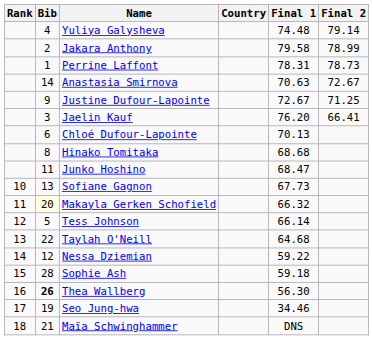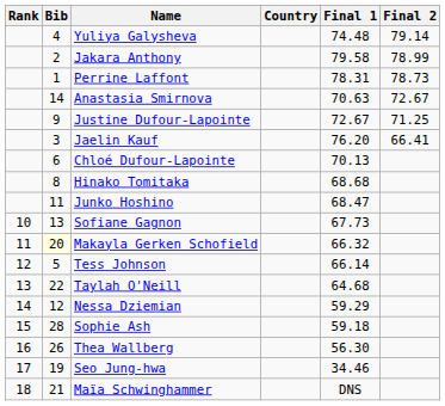 <table class="wikitable sortable" style="text-align:center">
 <tr>
 <th>Rank</th>
 <th>Bib</th>
 <th>Name</th>
 <th>Country</th>
 <th>Final 1</th>
 <th>Final 2</th>
 </tr>
 <tr>
 <td></td>
 <td>4</td>
 <td align=left><a href='#'>Yuliya Galysheva</a></td>
 <td align=left></td>
 <td>74.48</td>
 <td>79.14</td>
 </tr>
 <tr>
 <td></td>
 <td>2</td>
 <td align=left><a href='#'>Jakara Anthony</a></td>
 <td align=left></td>
 <td>79.58</td>
 <td>78.99</td>
 </tr>
 <tr>
 <td></td>
 <td>1</td>
 <td align=left><a href='#'>Perrine Laffont</a></td>
 <td align=left></td>
 <td>78.31</td>
 <td>78.73</td>
 </tr>
 <tr>
 <td></td>
 <td>14</td>
 <td align=left><a href='#'>Anastasia Smirnova</a></td>
 <td align=left></td>
 <td>70.63</td>
 <td>72.67</td>
 </tr>
 <tr>
 <td></td>
 <td>9</td>
 <td align=left><a href='#'>Justine Dufour-Lapointe</a></td>
 <td align=left></td>
 <td>72.67</td>
 <td>71.25</td>
 </tr>
 <tr>
 <td></td>
 <td>3</td>
 <td align=left><a href='#'>Jaelin Kauf</a></td>
 <td align=left></td>
 <td>76.20</td>
 <td>66.41</td>
 </tr>
 <tr>
 <td></td>
 <td>6</td>
 <td align=left><a href='#'>Chloé Dufour-Lapointe</a></td>
 <td align=left></td>
 <td>70.13</td>
 <td></td>
 </tr>
 <tr>
 <td></td>
 <td>8</td>
 <td align=left><a href='#'>Hinako Tomitaka</a></td>
 <td align=left></td>
 <td>68.68</td>
 <td></td>
 </tr>
 <tr>
 <td></td>
 <td>11</td>
 <td align=left><a href='#'>Junko Hoshino</a></td>
 <td align=left></td>
 <td>68.47</td>
 <td></td>
 </tr>
 <tr>
 <td>10</td>
 <td>13</td>
 <td align=left><a href='#'>Sofiane Gagnon</a></td>
 <td align=left></td>
 <td>67.73</td>
 <td></td>
 </tr>
 <tr>
 <td>11</td>
 <td style="background: lightyellow;">20</td>
 <td align=left><a href='#'>Makayla Gerken Schofield</a></td>
 <td align=left></td>
 <td>66.32</td>
 <td></td>
 </tr>
 <tr>
 <td>12</td>
 <td>5</td>
 <td align=left><a href='#'>Tess Johnson</a></td>
 <td align=left></td>
 <td>66.14</td>
 <td></td>
 </tr>
 <tr>
 <td>13</td>
 <td>22</td>
 <td align=left><a href='#'>Taylah O'Neill</a></td>
 <td align=left></td>
 <td>64.68</td>
 <td></td>
 </tr>
 <tr>
 <td>14</td>
 <td>12</td>
 <td align=left><a href='#'>Nessa Dziemian</a></td>
 <td align=left></td>
-<td>59.22</td>
+<td>59.29</td>
 <td></td>
 </tr>
 <tr>
 <td>15</td>
 <td>28</td>
 <td align=left><a href='#'>Sophie Ash</a></td>
 <td align=left></td>
 <td>59.18</td>
 <td></td>
 </tr>
 <tr>
 <td>16</td>
-<td><strong>26</strong></td>
+<td>26</td>
 <td align=left><a href='#'>Thea Wallberg</a></td>
 <td align=left></td>
 <td>56.30</td>
 <td></td>
 </tr>
 <tr>
 <td>17</td>
 <td>19</td>
 <td align=left><a href='#'>Seo Jung-hwa</a></td>
 <td align=left></td>
 <td>34.46</td>
 <td></td>
 </tr>
 <tr>
 <td>18</td>
 <td>21</td>
 <td align=left><a href='#'>Maïa Schwinghammer</a></td>
 <td align=left></td>
 <td>DNS</td>
 <td></td>
 </tr>
 </table>
